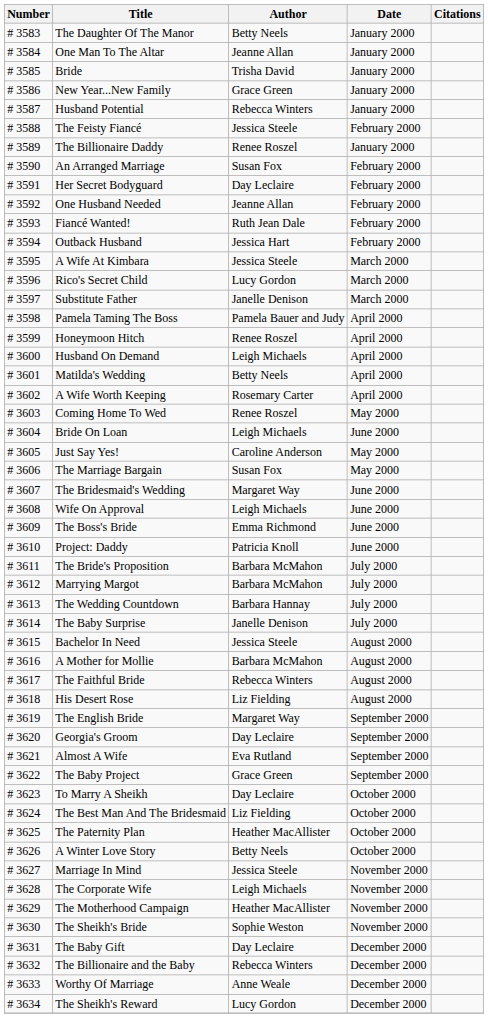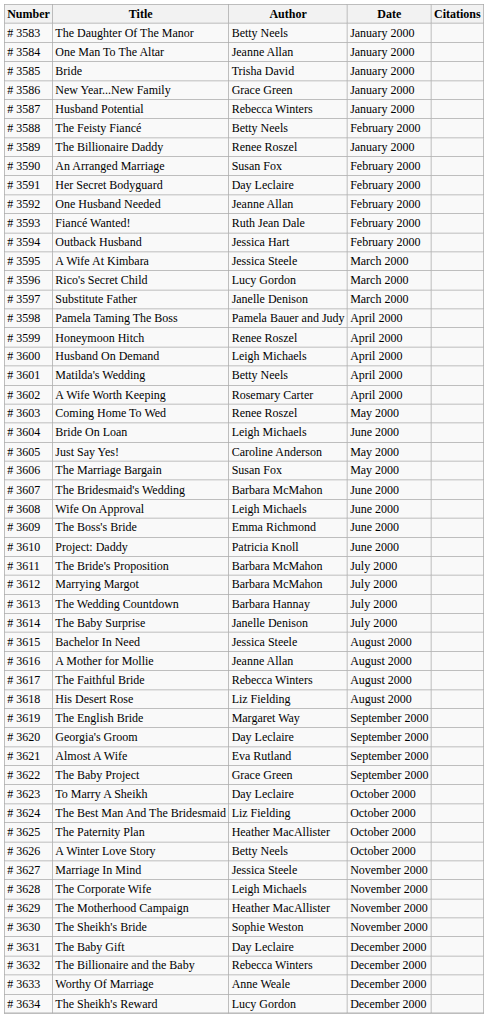 <table class="wikitable sortable">
 <tr>
 <th>Number</th>
 <th>Title</th>
 <th>Author</th>
 <th>Date</th>
 <th>Citations</th>
 </tr>
 <tr>
 <td># 3583</td>
 <td>The Daughter Of The Manor</td>
 <td>Betty Neels</td>
 <td>January 2000</td>
 <td></td>
 </tr>
 <tr>
 <td># 3584</td>
 <td>One Man To The Altar</td>
 <td>Jeanne Allan</td>
 <td>January 2000</td>
 <td></td>
 </tr>
 <tr>
 <td># 3585</td>
 <td>Bride</td>
 <td>Trisha David</td>
 <td>January 2000</td>
 <td></td>
 </tr>
 <tr>
 <td># 3586</td>
 <td>New Year...New Family</td>
 <td>Grace Green</td>
 <td>January 2000</td>
 <td></td>
 </tr>
 <tr>
 <td># 3587</td>
 <td>Husband Potential</td>
 <td>Rebecca Winters</td>
 <td>January 2000</td>
 <td></td>
 </tr>
 <tr>
 <td># 3588</td>
 <td>The Feisty Fiancé</td>
-<td>Jessica Steele</td>
+<td>Betty Neels</td>
 <td>February 2000</td>
 <td></td>
 </tr>
 <tr>
 <td># 3589</td>
 <td>The Billionaire Daddy</td>
 <td>Renee Roszel</td>
 <td>January 2000</td>
 <td></td>
 </tr>
 <tr>
 <td># 3590</td>
 <td>An Arranged Marriage</td>
 <td>Susan Fox</td>
 <td>February 2000</td>
 <td></td>
 </tr>
 <tr>
 <td># 3591</td>
 <td>Her Secret Bodyguard</td>
 <td>Day Leclaire</td>
 <td>February 2000</td>
 <td></td>
 </tr>
 <tr>
 <td># 3592</td>
 <td>One Husband Needed</td>
 <td>Jeanne Allan</td>
 <td>February 2000</td>
 <td></td>
 </tr>
 <tr>
 <td># 3593</td>
 <td>Fiancé Wanted!</td>
 <td>Ruth Jean Dale</td>
 <td>February 2000</td>
 <td></td>
 </tr>
 <tr>
 <td># 3594</td>
 <td>Outback Husband</td>
 <td>Jessica Hart</td>
 <td>February 2000</td>
 <td></td>
 </tr>
 <tr>
 <td># 3595</td>
 <td>A Wife At Kimbara</td>
 <td>Jessica Steele</td>
 <td>March 2000</td>
 <td></td>
 </tr>
 <tr>
 <td># 3596</td>
 <td>Rico's Secret Child</td>
 <td>Lucy Gordon</td>
 <td>March 2000</td>
 <td></td>
 </tr>
 <tr>
 <td># 3597</td>
 <td>Substitute Father</td>
 <td>Janelle Denison</td>
 <td>March 2000</td>
 <td></td>
 </tr>
 <tr>
 <td># 3598</td>
 <td>Pamela Taming The Boss</td>
 <td>Pamela Bauer and Judy</td>
 <td>April 2000</td>
 <td></td>
 </tr>
 <tr>
 <td># 3599</td>
 <td>Honeymoon Hitch</td>
 <td>Renee Roszel</td>
 <td>April 2000</td>
 <td></td>
 </tr>
 <tr>
 <td># 3600</td>
 <td>Husband On Demand</td>
 <td>Leigh Michaels</td>
 <td>April 2000</td>
 <td></td>
 </tr>
 <tr>
 <td># 3601</td>
 <td>Matilda's Wedding</td>
 <td>Betty Neels</td>
 <td>April 2000</td>
 <td></td>
 </tr>
 <tr>
 <td># 3602</td>
 <td>A Wife Worth Keeping</td>
 <td>Rosemary Carter</td>
 <td>April 2000</td>
 <td></td>
 </tr>
 <tr>
 <td># 3603</td>
 <td>Coming Home To Wed</td>
 <td>Renee Roszel</td>
 <td>May 2000</td>
 <td></td>
 </tr>
 <tr>
 <td># 3604</td>
 <td>Bride On Loan</td>
 <td>Leigh Michaels</td>
 <td>June 2000</td>
 <td></td>
 </tr>
 <tr>
 <td># 3605</td>
 <td>Just Say Yes!</td>
 <td>Caroline Anderson</td>
 <td>May 2000</td>
 <td></td>
 </tr>
 <tr>
 <td># 3606</td>
 <td>The Marriage Bargain</td>
 <td>Susan Fox</td>
 <td>May 2000</td>
 <td></td>
 </tr>
 <tr>
 <td># 3607</td>
 <td>The Bridesmaid's Wedding</td>
-<td>Margaret Way</td>
+<td>Barbara McMahon</td>
 <td>June 2000</td>
 <td></td>
 </tr>
 <tr>
 <td># 3608</td>
 <td>Wife On Approval</td>
 <td>Leigh Michaels</td>
 <td>June 2000</td>
 <td></td>
 </tr>
 <tr>
 <td># 3609</td>
 <td>The Boss's Bride</td>
 <td>Emma Richmond</td>
 <td>June 2000</td>
 <td></td>
 </tr>
 <tr>
 <td># 3610</td>
 <td>Project: Daddy</td>
 <td>Patricia Knoll</td>
 <td>June 2000</td>
 <td></td>
 </tr>
 <tr>
 <td># 3611</td>
 <td>The Bride's Proposition</td>
 <td>Barbara McMahon</td>
 <td>July 2000</td>
 <td></td>
 </tr>
 <tr>
 <td># 3612</td>
 <td>Marrying Margot</td>
 <td>Barbara McMahon</td>
 <td>July 2000</td>
 <td></td>
 </tr>
 <tr>
 <td># 3613</td>
 <td>The Wedding Countdown</td>
 <td>Barbara Hannay</td>
 <td>July 2000</td>
 <td></td>
 </tr>
 <tr>
 <td># 3614</td>
 <td>The Baby Surprise</td>
 <td>Janelle Denison</td>
 <td>July 2000</td>
 <td></td>
 </tr>
 <tr>
 <td># 3615</td>
 <td>Bachelor In Need</td>
 <td>Jessica Steele</td>
 <td>August 2000</td>
 <td></td>
 </tr>
 <tr>
 <td># 3616</td>
 <td>A Mother for Mollie</td>
-<td>Barbara McMahon</td>
+<td>Jeanne Allan</td>
 <td>August 2000</td>
 <td></td>
 </tr>
 <tr>
 <td># 3617</td>
 <td>The Faithful Bride</td>
 <td>Rebecca Winters</td>
 <td>August 2000</td>
 <td></td>
 </tr>
 <tr>
 <td># 3618</td>
 <td>His Desert Rose</td>
 <td>Liz Fielding</td>
 <td>August 2000</td>
 <td></td>
 </tr>
 <tr>
 <td># 3619</td>
 <td>The English Bride</td>
 <td>Margaret Way</td>
 <td>September 2000</td>
 <td></td>
 </tr>
 <tr>
 <td># 3620</td>
 <td>Georgia's Groom</td>
 <td>Day Leclaire</td>
 <td>September 2000</td>
 <td></td>
 </tr>
 <tr>
 <td># 3621</td>
 <td>Almost A Wife</td>
 <td>Eva Rutland</td>
 <td>September 2000</td>
 <td></td>
 </tr>
 <tr>
 <td># 3622</td>
 <td>The Baby Project</td>
 <td>Grace Green</td>
 <td>September 2000</td>
 <td></td>
 </tr>
 <tr>
 <td># 3623</td>
 <td>To Marry A Sheikh</td>
 <td>Day Leclaire</td>
 <td>October 2000</td>
 <td></td>
 </tr>
 <tr>
 <td># 3624</td>
 <td>The Best Man And The Bridesmaid</td>
 <td>Liz Fielding</td>
 <td>October 2000</td>
 <td></td>
 </tr>
 <tr>
 <td># 3625</td>
 <td>The Paternity Plan</td>
 <td>Heather MacAllister</td>
 <td>October 2000</td>
 <td></td>
 </tr>
 <tr>
 <td># 3626</td>
 <td>A Winter Love Story</td>
 <td>Betty Neels</td>
 <td>October 2000</td>
 <td></td>
 </tr>
 <tr>
 <td># 3627</td>
 <td>Marriage In Mind</td>
 <td>Jessica Steele</td>
 <td>November 2000</td>
 <td></td>
 </tr>
 <tr>
 <td># 3628</td>
 <td>The Corporate Wife</td>
 <td>Leigh Michaels</td>
 <td>November 2000</td>
 <td></td>
 </tr>
 <tr>
 <td># 3629</td>
 <td>The Motherhood Campaign</td>
 <td>Heather MacAllister</td>
 <td>November 2000</td>
 <td></td>
 </tr>
 <tr>
 <td># 3630</td>
 <td>The Sheikh's Bride</td>
 <td>Sophie Weston</td>
 <td>November 2000</td>
 <td></td>
 </tr>
 <tr>
 <td># 3631</td>
 <td>The Baby Gift</td>
 <td>Day Leclaire</td>
 <td>December 2000</td>
 <td></td>
 </tr>
 <tr>
 <td># 3632</td>
 <td>The Billionaire and the Baby</td>
 <td>Rebecca Winters</td>
 <td>December 2000</td>
 <td></td>
 </tr>
 <tr>
 <td># 3633</td>
 <td>Worthy Of Marriage</td>
 <td>Anne Weale</td>
 <td>December 2000</td>
 <td></td>
 </tr>
 <tr>
 <td># 3634</td>
 <td>The Sheikh's Reward</td>
 <td>Lucy Gordon</td>
 <td>December 2000</td>
 <td></td>
 </tr>
 <tr>
 </tr>
 </table>
